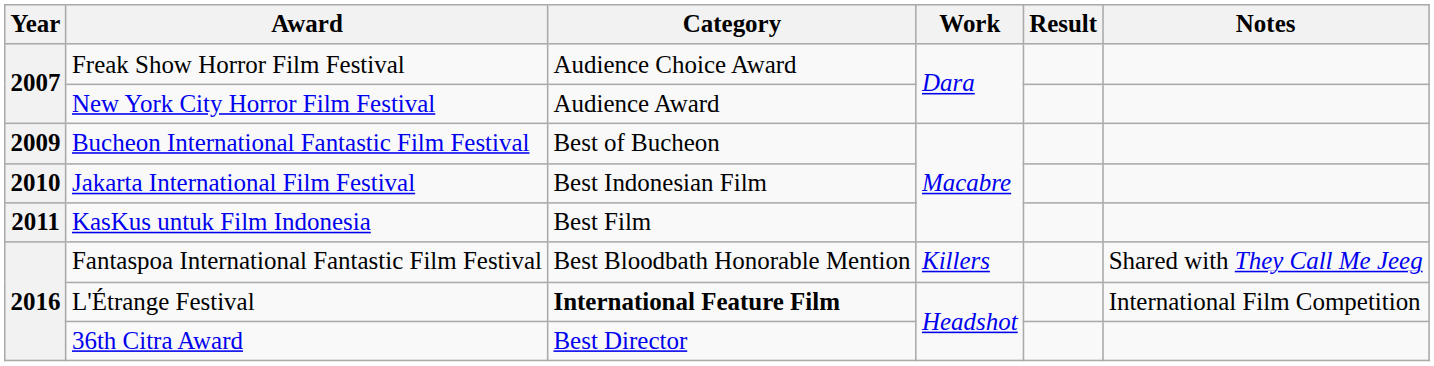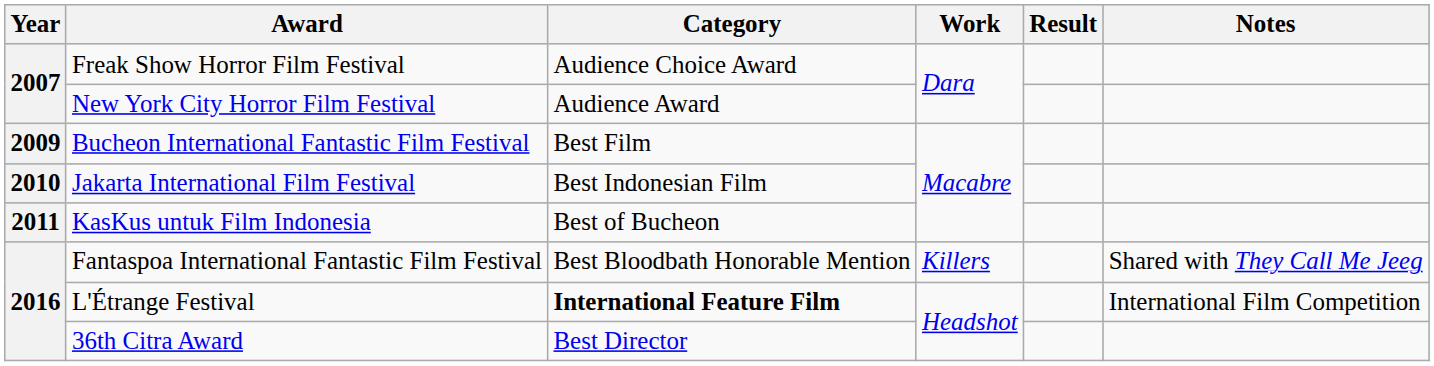 <table class="wikitable sortable">
 <tr>
 <th>Year</th>
 <th>Award</th>
 <th>Category</th>
 <th>Work</th>
 <th>Result</th>
 <th>Notes</th>
 </tr>
 <tr>
 <th rowspan="2">2007</th>
 <td>Freak Show Horror Film Festival</td>
 <td>Audience Choice Award</td>
 <td rowspan="2"><em><a href='#'>Dara</a></em></td>
 <td></td>
 <td></td>
 </tr>
 <tr>
 <td><a href='#'>New York City Horror Film Festival</a></td>
 <td>Audience Award</td>
 <td></td>
 <td></td>
 </tr>
 <tr>
 <th>2009</th>
 <td><a href='#'>Bucheon International Fantastic Film Festival</a></td>
-<td>Best of Bucheon</td>
+<td>Best Film</td>
 <td rowspan="3"><em><a href='#'>Macabre</a></em></td>
 <td></td>
 <td></td>
 </tr>
 <tr>
 <th>2010</th>
 <td><a href='#'>Jakarta International Film Festival</a></td>
 <td>Best Indonesian Film</td>
 <td></td>
 <td></td>
 </tr>
 <tr>
 <th>2011</th>
 <td><a href='#'>KasKus untuk Film Indonesia</a></td>
-<td>Best Film</td>
+<td>Best of Bucheon</td>
 <td></td>
 <td></td>
 </tr>
 <tr>
 <th rowspan="3">2016</th>
 <td>Fantaspoa International Fantastic Film Festival</td>
 <td>Best Bloodbath Honorable Mention</td>
 <td><em><a href='#'>Killers</a></em></td>
 <td></td>
 <td>Shared with <em><a href='#'>They Call Me Jeeg</a></em></td>
 </tr>
 <tr>
 <td>L'Étrange Festival</td>
 <td><strong>International Feature Film</strong></td>
 <td rowspan="2"><em><a href='#'>Headshot</a></em></td>
 <td></td>
 <td>International Film Competition</td>
 </tr>
 <tr>
 <td><a href='#'>36th Citra Award</a></td>
 <td><a href='#'>Best Director</a></td>
 <td></td>
 <td></td>
 </tr>
 </table>
